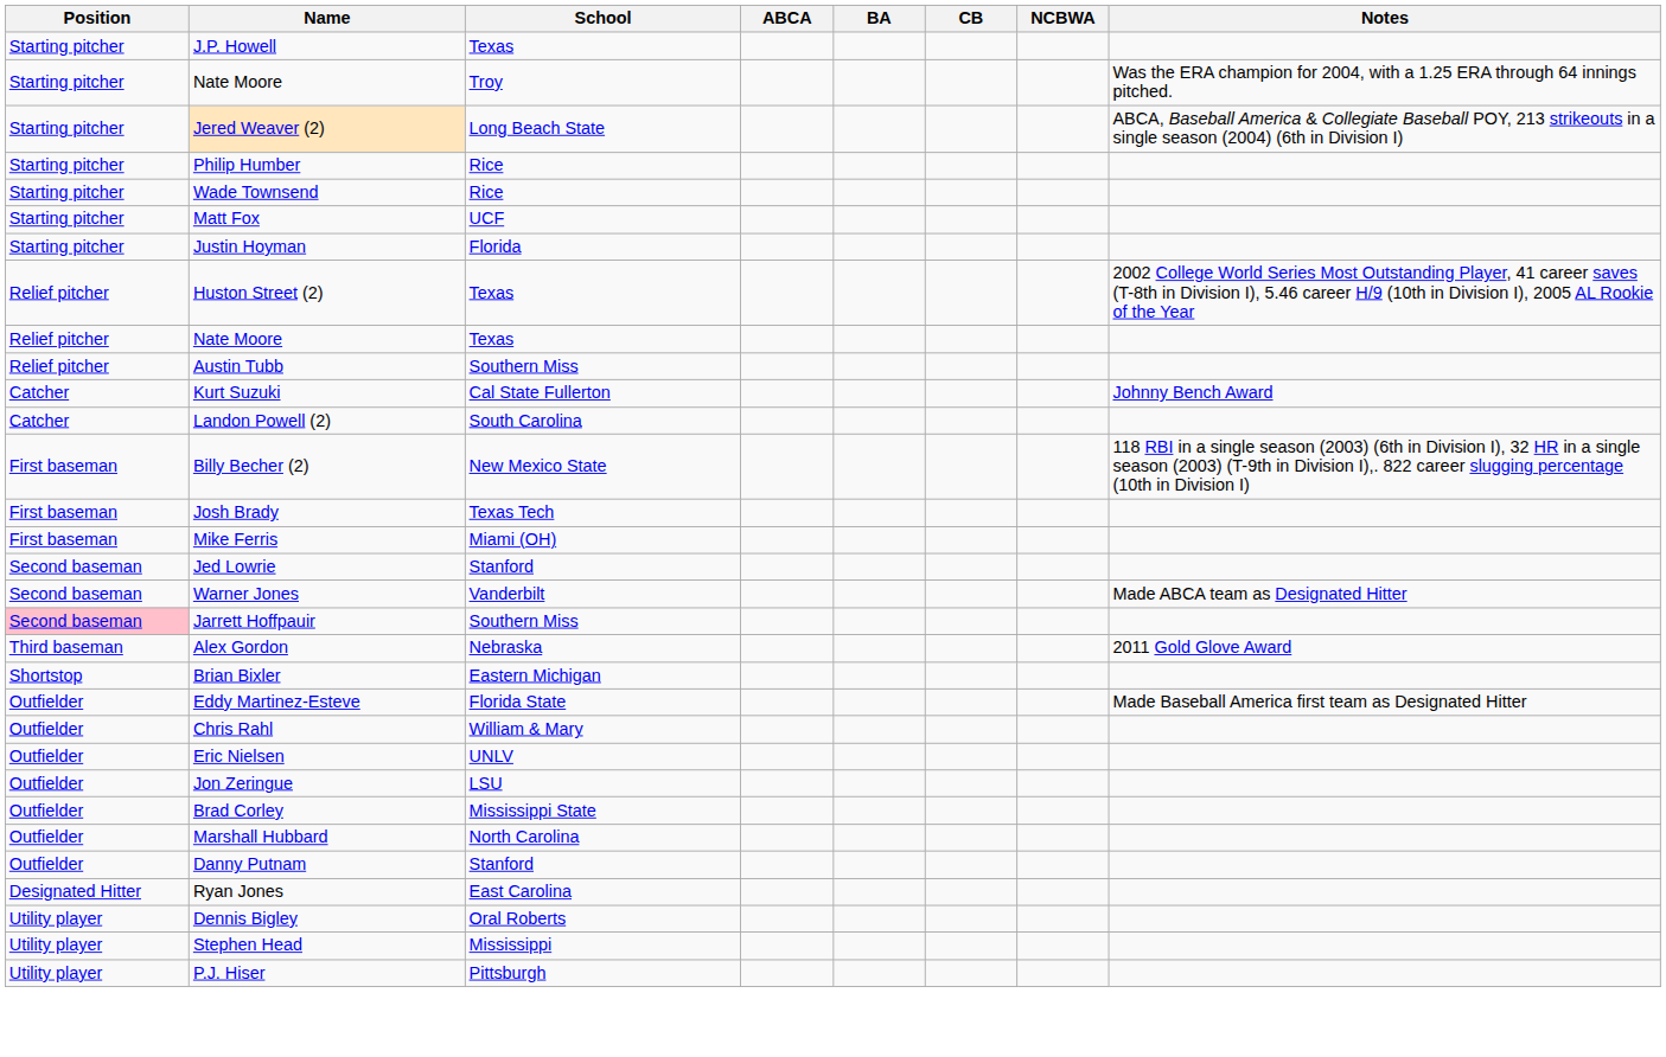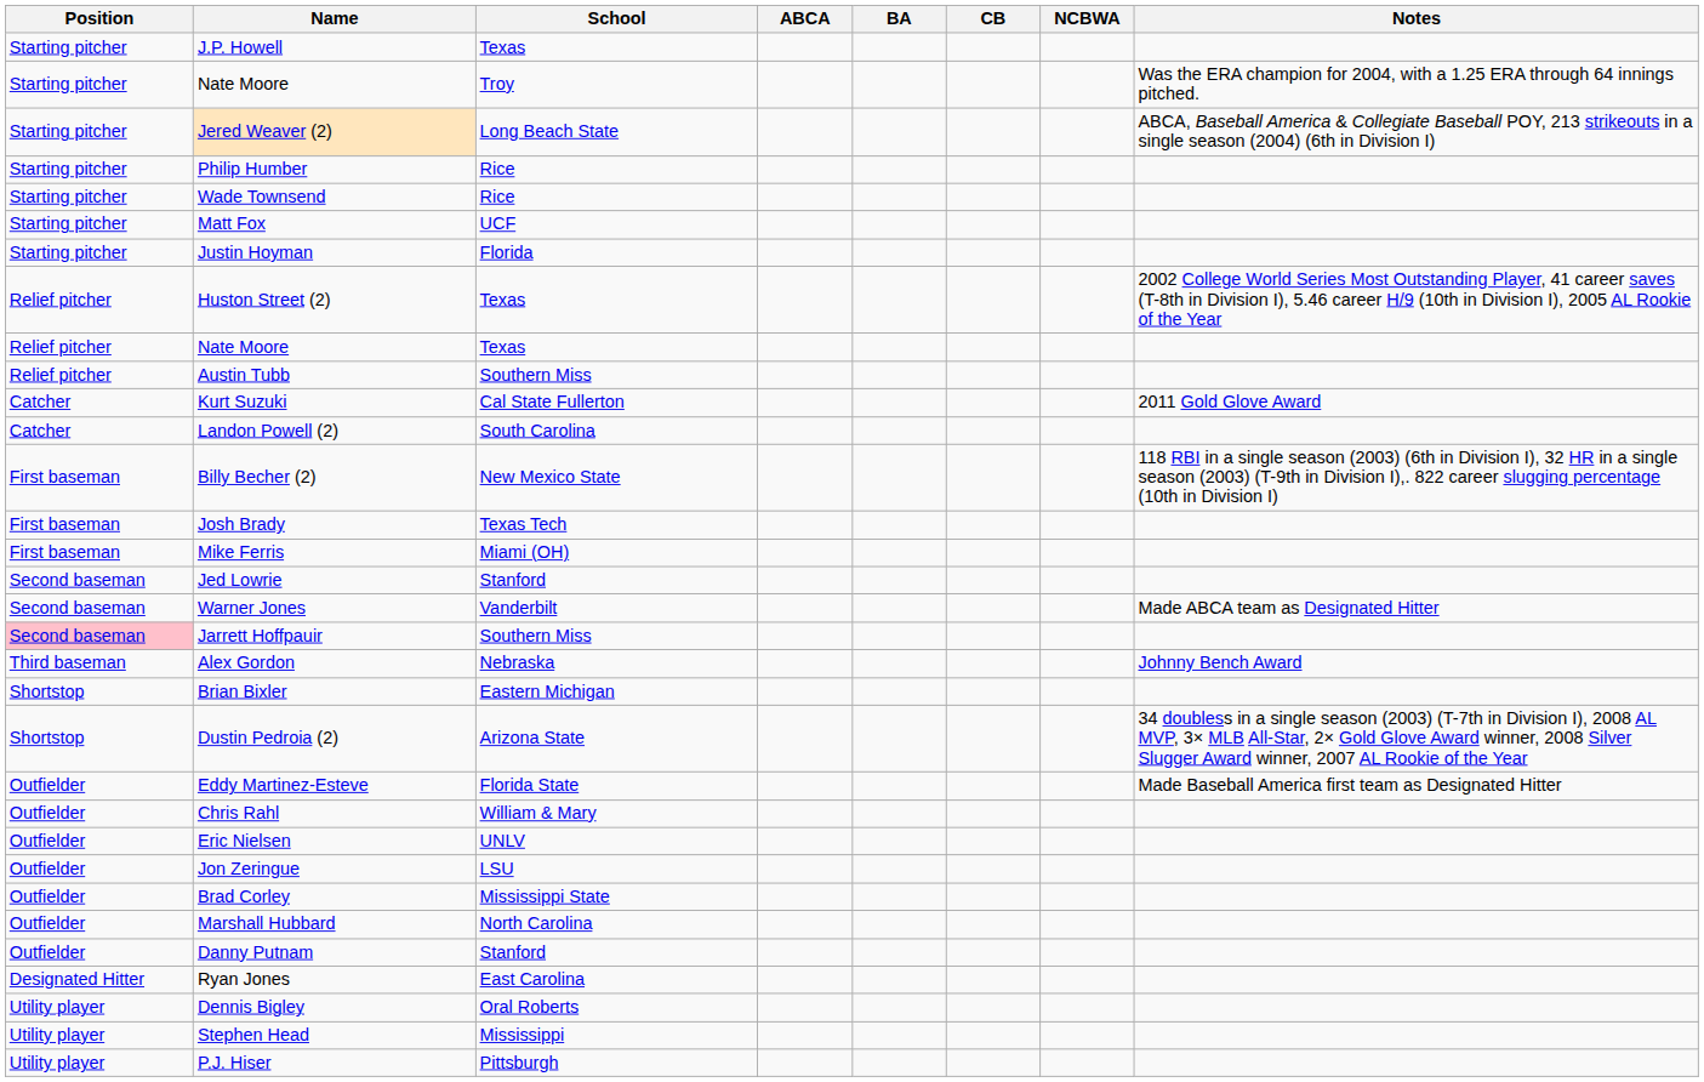 <table class="wikitable sortable" style="width:98%;">
 <tr>
 <th width=10%>Position</th>
 <th width=15%>Name</th>
 <th width=15%>School</th>
 <th width=5%>ABCA</th>
 <th width=5%>BA</th>
 <th width=5%>CB</th>
 <th width=5%>NCBWA</th>
 <th width=30% class="unsortable">Notes</th>
 </tr>
 <tr>
 <td><a href='#'>Starting pitcher</a></td>
 <td><a href='#'>J.P. Howell</a></td>
 <td><a href='#'>Texas</a></td>
 <td></td>
 <td></td>
 <td></td>
 <td></td>
 <td></td>
 </tr>
 <tr>
 <td><a href='#'>Starting pitcher</a></td>
 <td>Nate Moore</td>
 <td><a href='#'>Troy</a></td>
 <td></td>
 <td></td>
 <td></td>
 <td></td>
 <td>Was the ERA champion for 2004, with a 1.25 ERA through 64 innings pitched.</td>
 </tr>
 <tr>
 <td><a href='#'>Starting pitcher</a></td>
 <td style="background-color:#FFE6BD"><a href='#'>Jered Weaver</a> (2)</td>
 <td><a href='#'>Long Beach State</a></td>
 <td></td>
 <td></td>
 <td></td>
 <td></td>
 <td>ABCA, <em>Baseball America</em> & <em>Collegiate Baseball</em> POY, 213 <a href='#'>strikeouts</a> in a single season (2004) (6th in Division I)</td>
 </tr>
 <tr>
 <td><a href='#'>Starting pitcher</a></td>
 <td><a href='#'>Philip Humber</a></td>
 <td><a href='#'>Rice</a></td>
 <td></td>
 <td></td>
 <td></td>
 <td></td>
 <td></td>
 </tr>
 <tr>
 <td><a href='#'>Starting pitcher</a></td>
 <td><a href='#'>Wade Townsend</a></td>
 <td><a href='#'>Rice</a></td>
 <td></td>
 <td></td>
 <td></td>
 <td></td>
 <td></td>
 </tr>
 <tr>
 <td><a href='#'>Starting pitcher</a></td>
 <td><a href='#'>Matt Fox</a></td>
 <td><a href='#'>UCF</a></td>
 <td></td>
 <td></td>
 <td></td>
 <td></td>
 <td></td>
 </tr>
 <tr>
 <td><a href='#'>Starting pitcher</a></td>
 <td><a href='#'>Justin Hoyman</a></td>
 <td><a href='#'>Florida</a></td>
 <td></td>
 <td></td>
 <td></td>
 <td></td>
 <td></td>
 </tr>
 <tr>
 <td><a href='#'>Relief pitcher</a></td>
 <td><a href='#'>Huston Street</a> (2)</td>
 <td><a href='#'>Texas</a></td>
 <td></td>
 <td></td>
 <td></td>
 <td></td>
 <td>2002 <a href='#'>College World Series Most Outstanding Player</a>, 41 career <a href='#'>saves</a> (T-8th in Division I), 5.46 career <a href='#'>H/9</a> (10th in Division I), 2005 <a href='#'>AL Rookie of the Year</a></td>
 </tr>
 <tr>
 <td><a href='#'>Relief pitcher</a></td>
 <td><a href='#'>Nate Moore</a></td>
 <td><a href='#'>Texas</a></td>
 <td></td>
 <td></td>
 <td></td>
 <td></td>
 <td></td>
 </tr>
 <tr>
 <td><a href='#'>Relief pitcher</a></td>
 <td><a href='#'>Austin Tubb</a></td>
 <td><a href='#'>Southern Miss</a></td>
 <td></td>
 <td></td>
 <td></td>
 <td></td>
 <td></td>
 </tr>
 <tr>
 <td><a href='#'>Catcher</a></td>
 <td><a href='#'>Kurt Suzuki</a></td>
 <td><a href='#'>Cal State Fullerton</a></td>
 <td></td>
 <td></td>
 <td></td>
 <td></td>
-<td><a href='#'>Johnny Bench Award</a></td>
+<td>2011 <a href='#'>Gold Glove Award</a></td>
 </tr>
 <tr>
 <td><a href='#'>Catcher</a></td>
 <td><a href='#'>Landon Powell</a> (2)</td>
 <td><a href='#'>South Carolina</a></td>
 <td></td>
 <td></td>
 <td></td>
 <td></td>
 <td></td>
 </tr>
 <tr>
 <td><a href='#'>First baseman</a></td>
 <td><a href='#'>Billy Becher</a> (2)</td>
 <td><a href='#'>New Mexico State</a></td>
 <td></td>
 <td></td>
 <td></td>
 <td></td>
 <td>118 <a href='#'>RBI</a> in a single season (2003) (6th in Division I), 32 <a href='#'>HR</a> in a single season (2003) (T-9th in Division I),. 822 career <a href='#'>slugging percentage</a> (10th in Division I)</td>
 </tr>
 <tr>
 <td><a href='#'>First baseman</a></td>
 <td><a href='#'>Josh Brady</a></td>
 <td><a href='#'>Texas Tech</a></td>
 <td></td>
 <td></td>
 <td></td>
 <td></td>
 <td></td>
 </tr>
 <tr>
 <td><a href='#'>First baseman</a></td>
 <td><a href='#'>Mike Ferris</a></td>
 <td><a href='#'>Miami (OH)</a></td>
 <td></td>
 <td></td>
 <td></td>
 <td></td>
 <td></td>
 </tr>
 <tr>
 <td><a href='#'>Second baseman</a></td>
 <td><a href='#'>Jed Lowrie</a></td>
 <td><a href='#'>Stanford</a></td>
 <td></td>
 <td></td>
 <td></td>
 <td></td>
 <td></td>
 </tr>
 <tr>
 <td><a href='#'>Second baseman</a></td>
 <td><a href='#'>Warner Jones</a></td>
 <td><a href='#'>Vanderbilt</a></td>
 <td></td>
 <td></td>
 <td></td>
 <td></td>
 <td>Made ABCA team as <a href='#'>Designated Hitter</a></td>
 </tr>
 <tr>
 <td style="background: pink;"><a href='#'>Second baseman</a></td>
 <td><a href='#'>Jarrett Hoffpauir</a></td>
 <td><a href='#'>Southern Miss</a></td>
 <td></td>
 <td></td>
 <td></td>
 <td></td>
 <td></td>
 </tr>
 <tr>
 <td><a href='#'>Third baseman</a></td>
 <td><a href='#'>Alex Gordon</a></td>
 <td><a href='#'>Nebraska</a></td>
 <td></td>
 <td></td>
 <td></td>
 <td></td>
-<td>2011 <a href='#'>Gold Glove Award</a></td>
+<td><a href='#'>Johnny Bench Award</a></td>
 </tr>
 <tr>
 <td><a href='#'>Shortstop</a></td>
 <td><a href='#'>Brian Bixler</a></td>
 <td><a href='#'>Eastern Michigan</a></td>
 <td></td>
 <td></td>
 <td></td>
 <td></td>
 <td></td>
+</tr>
+<tr>
+<td><a href='#'>Shortstop</a></td>
+<td><a href='#'>Dustin Pedroia</a> (2)</td>
+<td><a href='#'>Arizona State</a></td>
+<td></td>
+<td></td>
+<td></td>
+<td></td>
+<td>34 <a href='#'>doubles</a>s in a single season (2003) (T-7th in Division I), 2008 <a href='#'>AL MVP</a>, 3× <a href='#'>MLB</a> <a href='#'>All-Star</a>, 2× <a href='#'>Gold Glove Award</a> winner, 2008 <a href='#'>Silver Slugger Award</a> winner, 2007 <a href='#'>AL Rookie of the Year</a></td>
 </tr>
 <tr>
 <td><a href='#'>Outfielder</a></td>
 <td><a href='#'>Eddy Martinez-Esteve</a></td>
 <td><a href='#'>Florida State</a></td>
 <td></td>
 <td></td>
 <td></td>
 <td></td>
 <td>Made Baseball America first team as Designated Hitter</td>
 </tr>
 <tr>
 <td><a href='#'>Outfielder</a></td>
 <td><a href='#'>Chris Rahl</a></td>
 <td><a href='#'>William & Mary</a></td>
 <td></td>
 <td></td>
 <td></td>
 <td></td>
 <td></td>
 </tr>
 <tr>
 <td><a href='#'>Outfielder</a></td>
 <td><a href='#'>Eric Nielsen</a></td>
 <td><a href='#'>UNLV</a></td>
 <td></td>
 <td></td>
 <td></td>
 <td></td>
 <td></td>
 </tr>
 <tr>
 <td><a href='#'>Outfielder</a></td>
 <td><a href='#'>Jon Zeringue</a></td>
 <td><a href='#'>LSU</a></td>
 <td></td>
 <td></td>
 <td></td>
 <td></td>
 <td></td>
 </tr>
 <tr>
 <td><a href='#'>Outfielder</a></td>
 <td><a href='#'>Brad Corley</a></td>
 <td><a href='#'>Mississippi State</a></td>
 <td></td>
 <td></td>
 <td></td>
 <td></td>
 <td></td>
 </tr>
 <tr>
 <td><a href='#'>Outfielder</a></td>
 <td><a href='#'>Marshall Hubbard</a></td>
 <td><a href='#'>North Carolina</a></td>
 <td></td>
 <td></td>
 <td></td>
 <td></td>
 <td></td>
 </tr>
 <tr>
 <td><a href='#'>Outfielder</a></td>
 <td><a href='#'>Danny Putnam</a></td>
 <td><a href='#'>Stanford</a></td>
 <td></td>
 <td></td>
 <td></td>
 <td></td>
 <td></td>
 </tr>
 <tr>
 <td><a href='#'>Designated Hitter</a></td>
 <td>Ryan Jones</td>
 <td><a href='#'>East Carolina</a></td>
 <td></td>
 <td></td>
 <td></td>
 <td></td>
 <td></td>
 </tr>
 <tr>
 <td><a href='#'>Utility player</a></td>
 <td><a href='#'>Dennis Bigley</a></td>
 <td><a href='#'>Oral Roberts</a></td>
 <td></td>
 <td></td>
 <td></td>
 <td></td>
 <td></td>
 </tr>
 <tr>
 <td><a href='#'>Utility player</a></td>
 <td><a href='#'>Stephen Head</a></td>
 <td><a href='#'>Mississippi</a></td>
 <td></td>
 <td></td>
 <td></td>
 <td></td>
 <td></td>
 </tr>
 <tr>
 <td><a href='#'>Utility player</a></td>
 <td><a href='#'>P.J. Hiser</a></td>
 <td><a href='#'>Pittsburgh</a></td>
 <td></td>
 <td></td>
 <td></td>
 <td></td>
 <td></td>
 </tr>
 </table>
